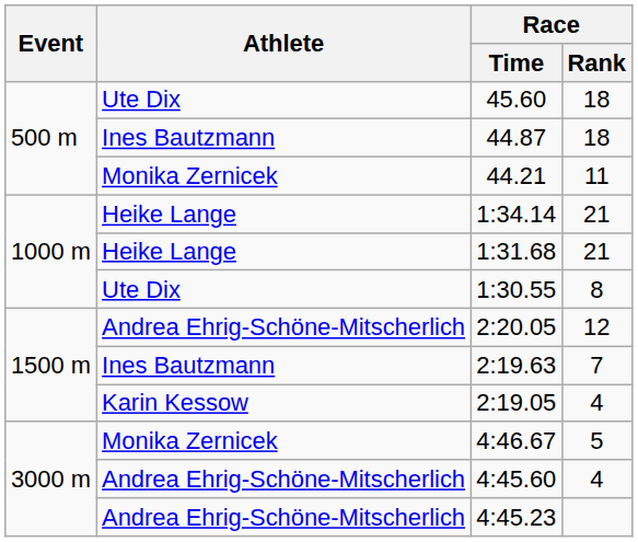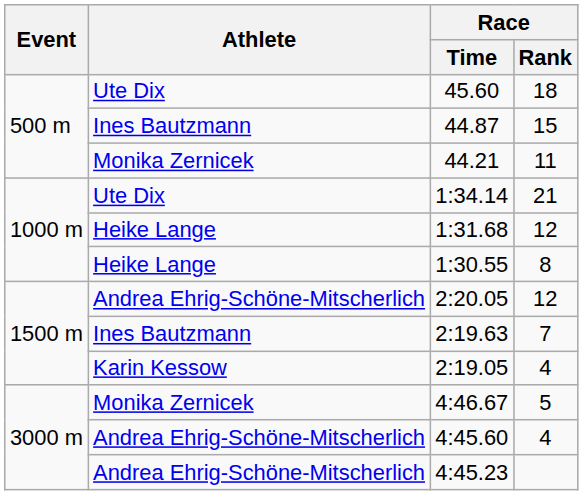 <table class="wikitable" border="1" style="font-size:90%">
 <tr>
 <th rowspan=2>Event</th>
 <th rowspan=2>Athlete</th>
 <th colspan=2>Race</th>
 </tr>
 <tr>
 <th>Time</th>
 <th>Rank</th>
 </tr>
 <tr>
 <td rowspan=3>500 m</td>
 <td><a href='#'>Ute Dix</a></td>
 <td align=center>45.60</td>
 <td align=center>18</td>
 </tr>
 <tr>
 <td><a href='#'>Ines Bautzmann</a></td>
 <td align=center>44.87</td>
-<td align=center>18</td>
+<td align=center>15</td>
 </tr>
 <tr>
 <td><a href='#'>Monika Zernicek</a></td>
 <td align=center>44.21</td>
 <td align=center>11</td>
 </tr>
 <tr>
 <td rowspan=3>1000 m</td>
-<td><a href='#'>Heike Lange</a></td>
+<td><a href='#'>Ute Dix</a></td>
 <td align=center>1:34.14</td>
 <td align=center>21</td>
 </tr>
 <tr>
 <td><a href='#'>Heike Lange</a></td>
 <td align=center>1:31.68</td>
-<td align=center>21</td>
+<td align=center>12</td>
 </tr>
 <tr>
-<td><a href='#'>Ute Dix</a></td>
+<td><a href='#'>Heike Lange</a></td>
 <td align=center>1:30.55</td>
 <td align=center>8</td>
 </tr>
 <tr>
 <td rowspan=3>1500 m</td>
 <td><a href='#'>Andrea Ehrig-Schöne-Mitscherlich</a></td>
 <td align=center>2:20.05</td>
 <td align=center>12</td>
 </tr>
 <tr>
 <td><a href='#'>Ines Bautzmann</a></td>
 <td align=center>2:19.63</td>
 <td align=center>7</td>
 </tr>
 <tr>
 <td><a href='#'>Karin Kessow</a></td>
 <td align=center>2:19.05</td>
 <td align=center>4</td>
 </tr>
 <tr>
 <td rowspan=3>3000 m</td>
 <td><a href='#'>Monika Zernicek</a></td>
 <td align=center>4:46.67</td>
 <td align=center>5</td>
 </tr>
 <tr>
 <td><a href='#'>Andrea Ehrig-Schöne-Mitscherlich</a></td>
 <td align=center>4:45.60</td>
 <td align=center>4</td>
 </tr>
 <tr>
 <td><a href='#'>Andrea Ehrig-Schöne-Mitscherlich</a></td>
 <td align=center>4:45.23</td>
 <td align=center></td>
 </tr>
 </table>
